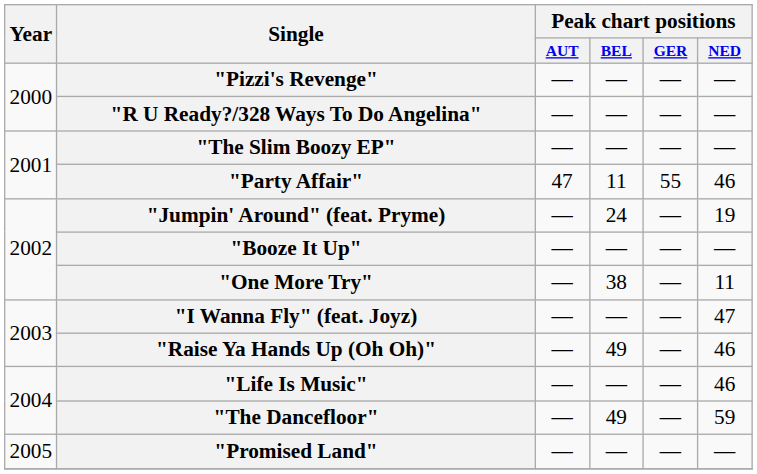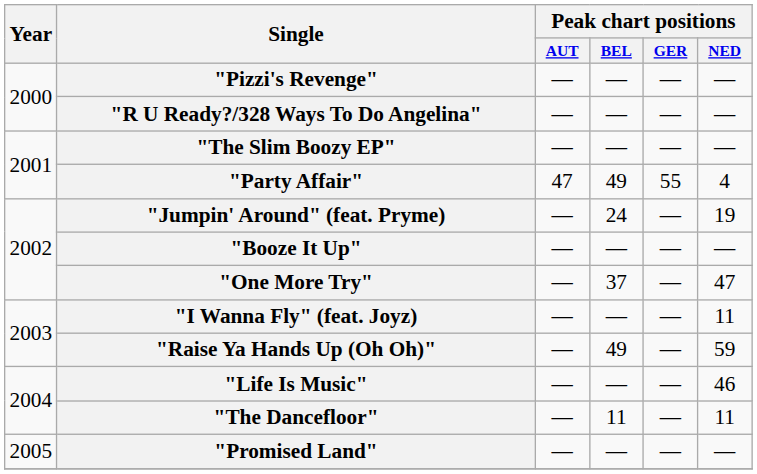 <table class="wikitable plainrowheaders" style="text-align:center;">
 <tr>
 <th rowspan="2">Year</th>
 <th rowspan="2" style="width:22em;">Single</th>
 <th colspan="4">Peak chart positions</th>
 </tr>
 <tr style="font-size:small;">
 <th style="width:3em;font-size:90%"><a href='#'>AUT</a><br></th>
 <th style="width:3em;font-size:90%"><a href='#'>BEL</a><br></th>
 <th style="width:3em;font-size:90%"><a href='#'>GER</a><br></th>
 <th style="width:3em;font-size:90%"><a href='#'>NED</a><br></th>
 </tr>
 <tr>
 <td rowspan="2">2000</td>
 <th scope="row">"Pizzi's Revenge"</th>
 <td>—</td>
 <td>—</td>
 <td>—</td>
 <td>—</td>
 </tr>
 <tr>
 <th scope="row">"R U Ready?/328 Ways To Do Angelina"</th>
 <td>—</td>
 <td>—</td>
 <td>—</td>
 <td>—</td>
 </tr>
 <tr>
 <td rowspan="2">2001</td>
 <th scope="row">"The Slim Boozy EP"</th>
 <td>—</td>
 <td>—</td>
 <td>—</td>
 <td>—</td>
 </tr>
 <tr>
 <th scope="row">"Party Affair"</th>
 <td>47</td>
-<td>11</td>
+<td>49</td>
 <td>55</td>
-<td>46</td>
+<td>4</td>
 </tr>
 <tr>
 <td rowspan="3">2002</td>
 <th scope="row">"Jumpin' Around" (feat. Pryme)</th>
 <td>—</td>
 <td>24</td>
 <td>—</td>
 <td>19</td>
 </tr>
 <tr>
 <th scope="row">"Booze It Up"</th>
 <td>—</td>
 <td>—</td>
 <td>—</td>
 <td>—</td>
 </tr>
 <tr>
 <th scope="row">"One More Try"</th>
 <td>—</td>
-<td>38</td>
+<td>37</td>
 <td>—</td>
-<td>11</td>
+<td>47</td>
 </tr>
 <tr>
 <td rowspan="2">2003</td>
 <th scope="row">"I Wanna Fly" (feat. Joyz)</th>
 <td>—</td>
 <td>—</td>
 <td>—</td>
-<td>47</td>
+<td>11</td>
 </tr>
 <tr>
 <th scope="row">"Raise Ya Hands Up (Oh Oh)"</th>
 <td>—</td>
 <td>49</td>
 <td>—</td>
-<td>46</td>
+<td>59</td>
 </tr>
 <tr>
 <td rowspan="2">2004</td>
 <th scope="row">"Life Is Music"</th>
 <td>—</td>
 <td>—</td>
 <td>—</td>
 <td>46</td>
 </tr>
 <tr>
 <th scope="row">"The Dancefloor"</th>
 <td>—</td>
-<td>49</td>
+<td>11</td>
 <td>—</td>
-<td>59</td>
+<td>11</td>
 </tr>
 <tr>
 <td rowspan="1">2005</td>
 <th scope="row">"Promised Land"</th>
 <td>—</td>
 <td>—</td>
 <td>—</td>
 <td>—</td>
 </tr>
 <tr>
 </tr>
 </table>
